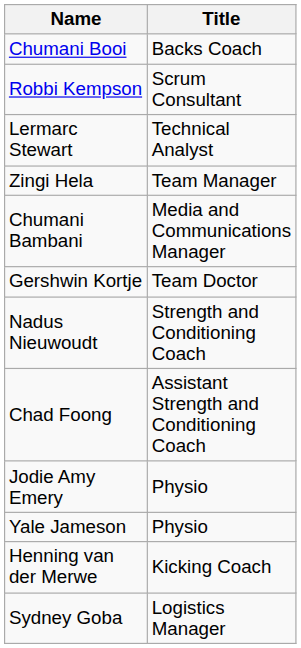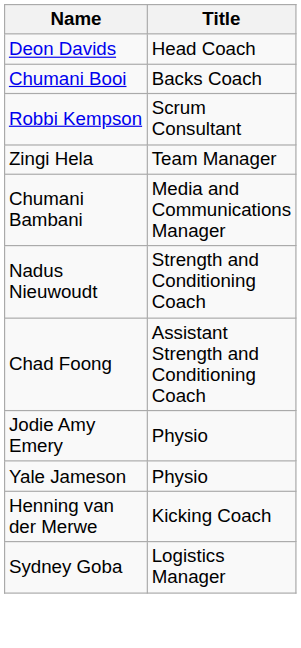 <table class="wikitable" style="text-align:left; width:40%; border:gray solid 1px;">
 <tr>
 <th style="width:50%;">Name</th>
 <th style="width:50%;">Title</th>
+</tr>
+<tr>
+<td><a href='#'>Deon Davids</a></td>
+<td>Head Coach</td>
 </tr>
 <tr>
 <td><a href='#'>Chumani Booi</a></td>
 <td>Backs Coach</td>
 </tr>
 <tr>
 <td><a href='#'>Robbi Kempson</a></td>
 <td>Scrum Consultant</td>
 </tr>
 <tr>
-<td>Lermarc Stewart</td>
-<td>Technical Analyst</td>
-</tr>
-<tr>
 <td>Zingi Hela</td>
 <td>Team Manager</td>
 </tr>
 <tr>
 <td>Chumani Bambani</td>
 <td>Media and Communications Manager</td>
-</tr>
-<tr>
-<td>Gershwin Kortje</td>
-<td>Team Doctor</td>
 </tr>
 <tr>
 <td>Nadus Nieuwoudt</td>
 <td>Strength and Conditioning Coach</td>
 </tr>
 <tr>
 <td>Chad Foong</td>
 <td>Assistant Strength and Conditioning Coach</td>
 </tr>
 <tr>
 <td>Jodie Amy Emery</td>
 <td>Physio</td>
 </tr>
 <tr>
 <td>Yale Jameson</td>
 <td>Physio</td>
 </tr>
 <tr>
 <td>Henning van der Merwe</td>
 <td>Kicking Coach</td>
 </tr>
 <tr>
 <td>Sydney Goba</td>
 <td>Logistics Manager</td>
 </tr>
 </table>
